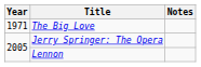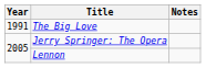 <table class="wikitable">
 <tr>
 <th>Year</th>
 <th>Title</th>
 <th>Notes</th>
 </tr>
 <tr>
-<td>1971</td>
+<td>1991</td>
 <td><em><a href='#'>The Big Love</a></em></td>
 <td></td>
 </tr>
 <tr>
 <td rowspan=2>2005</td>
 <td><em><a href='#'>Jerry Springer: The Opera</a></em></td>
 <td></td>
 </tr>
 <tr>
 <td><em><a href='#'>Lennon</a></em></td>
 <td></td>
 </tr>
 </table>
